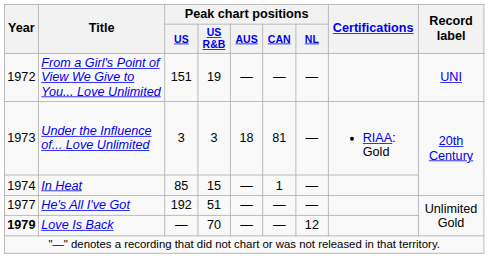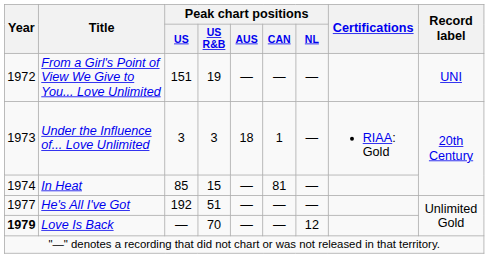 <table class="wikitable" style="text-align:center;">
 <tr>
 <th rowspan="2">Year</th>
 <th rowspan="2">Title</th>
 <th colspan="5">Peak chart positions</th>
 <th rowspan="2"><a href='#'>Certifications</a></th>
 <th rowspan="2">Record label</th>
 </tr>
 <tr style="font-size:smaller;">
 <th width="35"><a href='#'>US</a><br></th>
 <th width="35"><a href='#'>US R&B</a><br></th>
 <th width="35"><a href='#'>AUS</a><br></th>
 <th width="35"><a href='#'>CAN</a><br></th>
 <th width="35"><a href='#'>NL</a><br></th>
 </tr>
 <tr 2>
 <td>1972</td>
 <td align="left"><em><a href='#'>From a Girl's Point of View We Give to You... Love Unlimited</a></em></td>
 <td>151</td>
 <td>19</td>
 <td>—</td>
 <td>—</td>
 <td>—</td>
 <td align="left"></td>
 <td rowspan="1"><a href='#'>UNI</a></td>
 </tr>
 <tr>
 <td>1973</td>
 <td align="left"><em><a href='#'>Under the Influence of... Love Unlimited</a></em></td>
 <td>3</td>
 <td>3</td>
 <td>18</td>
-<td>81</td>
+<td>1</td>
 <td>—</td>
 <td align="left"><br><ul><li><a href='#'>RIAA</a>: Gold</li></ul></td>
 <td rowspan="2"><a href='#'>20th Century</a></td>
 </tr>
 <tr>
 <td>1974</td>
 <td align="left"><em><a href='#'>In Heat</a></em></td>
 <td>85</td>
 <td>15</td>
 <td>—</td>
-<td>1</td>
+<td>81</td>
 <td>—</td>
 <td align="left"></td>
 </tr>
 <tr>
 <td>1977</td>
 <td align="left"><em><a href='#'>He's All I've Got</a></em></td>
 <td>192</td>
 <td>51</td>
 <td>—</td>
 <td>—</td>
 <td>—</td>
 <td align="left"></td>
 <td rowspan="2">Unlimited Gold</td>
 </tr>
 <tr>
 <td><strong>1979</strong></td>
 <td align="left"><em><a href='#'>Love Is Back</a></em></td>
 <td>—</td>
 <td>70</td>
 <td>—</td>
 <td>—</td>
 <td>12</td>
 <td align="left"></td>
 </tr>
 <tr>
 <td colspan="15" style="font-size:90%">"—" denotes a recording that did not chart or was not released in that territory.</td>
 </tr>
 </table>
